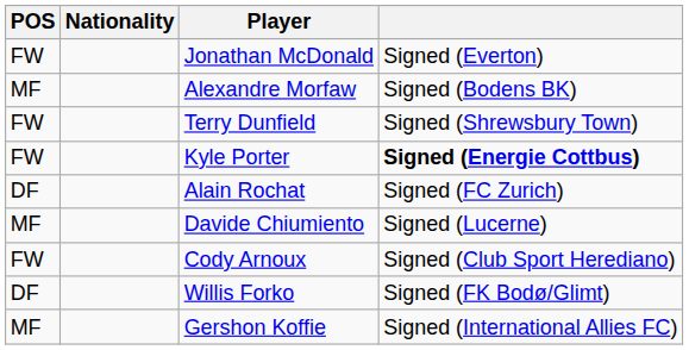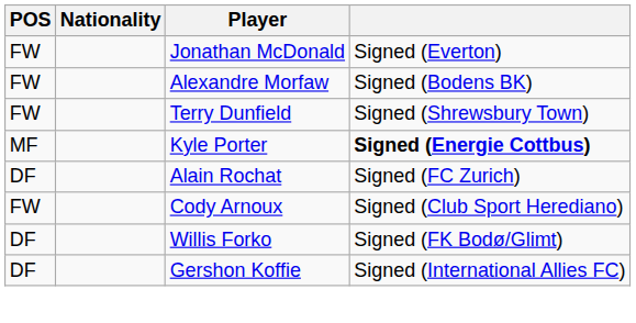 <table class="wikitable">
 <tr>
 <th>POS</th>
 <th>Nationality</th>
 <th>Player</th>
 <th></th>
 </tr>
 <tr>
 <td>FW</td>
 <td></td>
 <td><a href='#'>Jonathan McDonald</a></td>
 <td>Signed (<a href='#'>Everton</a>)</td>
 </tr>
 <tr>
-<td>MF</td>
+<td>FW</td>
 <td></td>
 <td><a href='#'>Alexandre Morfaw</a></td>
 <td>Signed (<a href='#'>Bodens BK</a>)</td>
 </tr>
 <tr>
 <td>FW</td>
 <td></td>
 <td><a href='#'>Terry Dunfield</a></td>
 <td>Signed (<a href='#'>Shrewsbury Town</a>)</td>
 </tr>
 <tr>
-<td>FW</td>
+<td>MF</td>
 <td></td>
 <td><a href='#'>Kyle Porter</a></td>
 <td><strong>Signed (<a href='#'>Energie Cottbus</a>)</strong></td>
 </tr>
 <tr>
 <td>DF</td>
 <td></td>
 <td><a href='#'>Alain Rochat</a></td>
 <td>Signed (<a href='#'>FC Zurich</a>)</td>
-</tr>
-<tr>
-<td>MF</td>
-<td></td>
-<td><a href='#'>Davide Chiumiento</a></td>
-<td>Signed (<a href='#'>Lucerne</a>)</td>
 </tr>
 <tr>
 <td>FW</td>
 <td></td>
 <td><a href='#'>Cody Arnoux</a></td>
 <td>Signed (<a href='#'>Club Sport Herediano</a>)</td>
 </tr>
 <tr>
 <td>DF</td>
 <td></td>
 <td><a href='#'>Willis Forko</a></td>
 <td>Signed (<a href='#'>FK Bodø/Glimt</a>)</td>
 </tr>
 <tr>
-<td>MF</td>
+<td>DF</td>
 <td></td>
 <td><a href='#'>Gershon Koffie</a></td>
 <td>Signed (<a href='#'>International Allies FC</a>)</td>
 </tr>
 </table>
